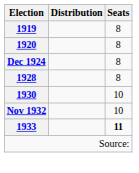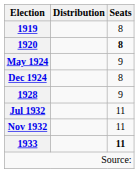 <table class=wikitable style="font-size:90%; text-align:center">
 <tr>
 <th>Election</th>
 <th>Distribution</th>
 <th>Seats</th>
 </tr>
 <tr>
 <th><a href='#'>1919</a></th>
 <td align=left>       </td>
 <td>8</td>
 </tr>
 <tr>
 <th><a href='#'>1920</a></th>
 <td align=left>       </td>
-<td>8</td>
+<td><strong>8</strong></td>
+</tr>
+<tr>
+<th><a href='#'>May 1924</a></th>
+<td align=left>        </td>
+<td>9</td>
 </tr>
 <tr>
 <th><a href='#'>Dec 1924</a></th>
 <td align=left>       </td>
 <td>8</td>
 </tr>
 <tr>
 <th><a href='#'>1928</a></th>
 <td align=left>        </td>
-<td>8</td>
+<td>9</td>
 </tr>
 <tr>
-<th><a href='#'>1930</a></th>
-<td align=left>         </td>
-<td>10</td>
+<th><a href='#'>Jul 1932</a></th>
+<td align=left>          </td>
+<td>11</td>
 </tr>
 <tr>
 <th><a href='#'>Nov 1932</a></th>
 <td align=left>         </td>
-<td>10</td>
+<td>11</td>
 </tr>
 <tr>
 <th><a href='#'>1933</a></th>
 <td align=left>          </td>
 <td><strong>11</strong></td>
 </tr>
 <tr>
 <td colspan=3 align=right>Source: </td>
 </tr>
 </table>
